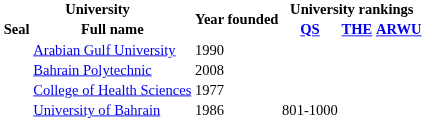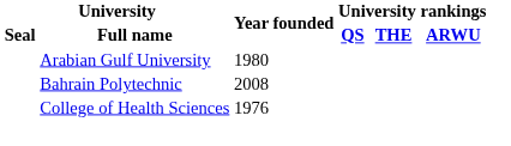 <table class="sandeep">
 <tr>
 <th colspan="2">University</th>
 <th rowspan="2">Year founded</th>
 <th colspan="3”">University rankings</th>
 </tr>
 <tr>
 <th>Seal</th>
 <th>Full name</th>
 <th><a href='#'>QS</a></th>
 <th><a href='#'>THE</a></th>
 <th><a href='#'>ARWU</a></th>
 </tr>
 <tr>
 <td></td>
 <td><a href='#'>Arabian Gulf University</a></td>
-<td>1990</td>
+<td>1980</td>
 <td></td>
 <td></td>
 <td></td>
 </tr>
 <tr>
 <td></td>
 <td><a href='#'>Bahrain Polytechnic</a></td>
 <td>2008</td>
 <td></td>
 <td></td>
 <td></td>
 </tr>
 <tr>
 <td></td>
 <td><a href='#'>College of Health Sciences</a></td>
-<td>1977</td>
+<td>1976</td>
 <td></td>
 <td></td>
 <td></td>
 </tr>
-<tr>
-<td></td>
-<td><a href='#'>University of Bahrain</a></td>
-<td>1986</td>
-<td>801-1000</td>
-<td></td>
-<td></td>
-</tr>
 </table>
